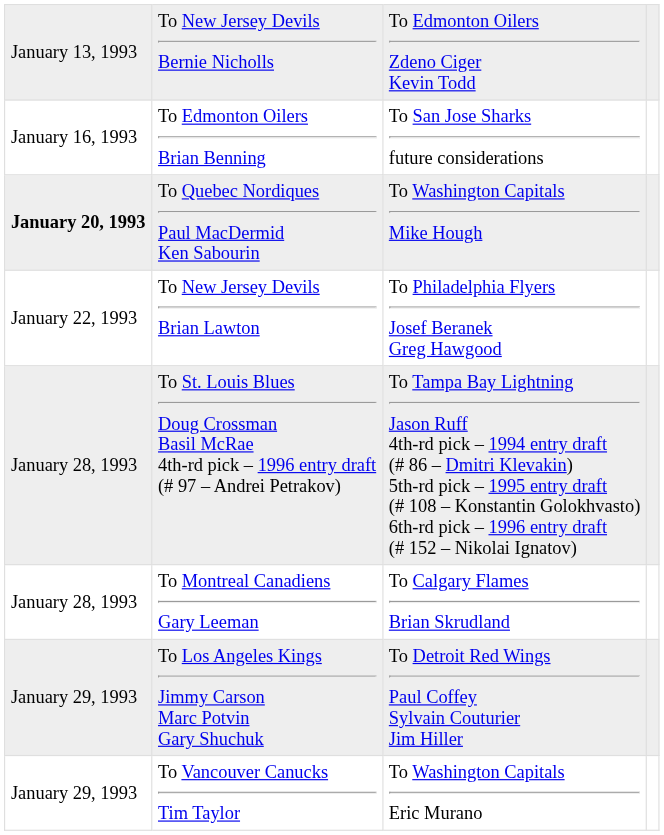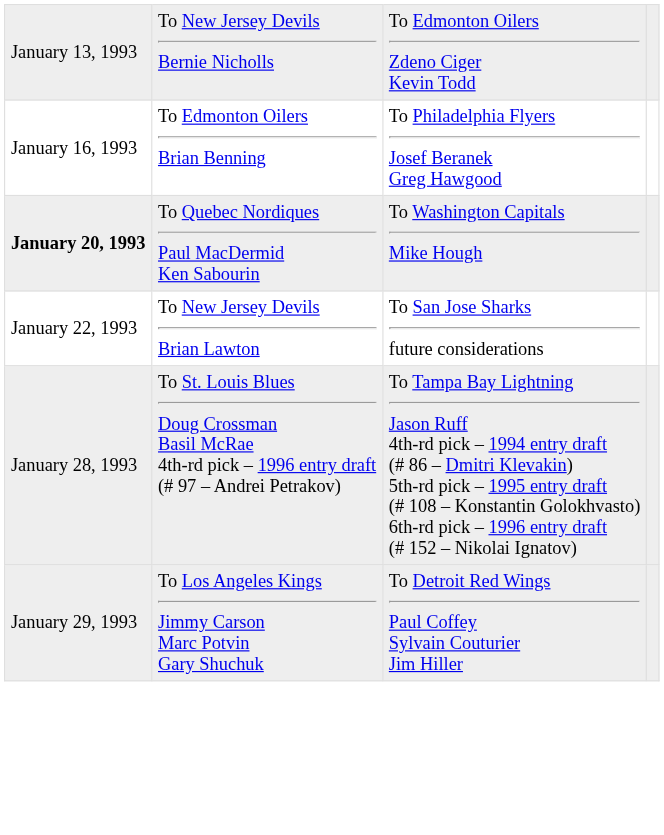 <table border=1 style="border-collapse:collapse" bordercolor="#DFDFDF"  cellpadding="5">
 <tr bgcolor="#eeeeee">
 <td>January 13, 1993</td>
 <td valign="top">To <a href='#'>New Jersey Devils</a><hr><a href='#'>Bernie Nicholls</a></td>
 <td valign="top">To <a href='#'>Edmonton Oilers</a><hr><a href='#'>Zdeno Ciger</a><br><a href='#'>Kevin Todd</a></td>
 <td></td>
 </tr>
 <tr>
 <td>January 16, 1993</td>
 <td valign="top">To <a href='#'>Edmonton Oilers</a><hr><a href='#'>Brian Benning</a></td>
-<td valign="top">To <a href='#'>San Jose Sharks</a><hr>future considerations</td>
+<td valign="top">To <a href='#'>Philadelphia Flyers</a><hr><a href='#'>Josef Beranek</a><br><a href='#'>Greg Hawgood</a></td>
 <td></td>
 </tr>
 <tr bgcolor="#eeeeee">
 <td><strong>January 20, 1993</strong></td>
 <td valign="top">To <a href='#'>Quebec Nordiques</a><hr><a href='#'>Paul MacDermid</a><br><a href='#'>Ken Sabourin</a></td>
 <td valign="top">To <a href='#'>Washington Capitals</a><hr><a href='#'>Mike Hough</a></td>
 <td></td>
 </tr>
 <tr>
 <td>January 22, 1993</td>
 <td valign="top">To <a href='#'>New Jersey Devils</a><hr><a href='#'>Brian Lawton</a></td>
-<td valign="top">To <a href='#'>Philadelphia Flyers</a><hr><a href='#'>Josef Beranek</a><br><a href='#'>Greg Hawgood</a></td>
+<td valign="top">To <a href='#'>San Jose Sharks</a><hr>future considerations</td>
 <td></td>
 </tr>
 <tr bgcolor="#eeeeee">
 <td>January 28, 1993</td>
 <td valign="top">To <a href='#'>St. Louis Blues</a><hr><a href='#'>Doug Crossman</a><br><a href='#'>Basil McRae</a><br>4th-rd pick – <a href='#'>1996 entry draft</a><br>(# 97 – Andrei Petrakov)</td>
 <td valign="top">To <a href='#'>Tampa Bay Lightning</a><hr><a href='#'>Jason Ruff</a><br>4th-rd pick – <a href='#'>1994 entry draft</a><br>(# 86 – <a href='#'>Dmitri Klevakin</a>)<br>5th-rd pick – <a href='#'>1995 entry draft</a><br>(# 108 – Konstantin Golokhvasto)<br>6th-rd pick – <a href='#'>1996 entry draft</a><br>(# 152 – Nikolai Ignatov)</td>
 <td></td>
 </tr>
-<tr>
-<td>January 28, 1993</td>
-<td valign="top">To <a href='#'>Montreal Canadiens</a><hr><a href='#'>Gary Leeman</a></td>
-<td valign="top">To <a href='#'>Calgary Flames</a><hr><a href='#'>Brian Skrudland</a></td>
-<td></td>
-</tr>
 <tr bgcolor="#eeeeee">
 <td>January 29, 1993</td>
 <td valign="top">To <a href='#'>Los Angeles Kings</a><hr><a href='#'>Jimmy Carson</a><br><a href='#'>Marc Potvin</a><br><a href='#'>Gary Shuchuk</a></td>
 <td valign="top">To <a href='#'>Detroit Red Wings</a><hr><a href='#'>Paul Coffey</a><br><a href='#'>Sylvain Couturier</a><br><a href='#'>Jim Hiller</a></td>
 <td></td>
 </tr>
-<tr>
-<td>January 29, 1993</td>
-<td valign="top">To <a href='#'>Vancouver Canucks</a><hr><a href='#'>Tim Taylor</a></td>
-<td valign="top">To <a href='#'>Washington Capitals</a><hr>Eric Murano</td>
-<td></td>
-</tr>
 </table>
